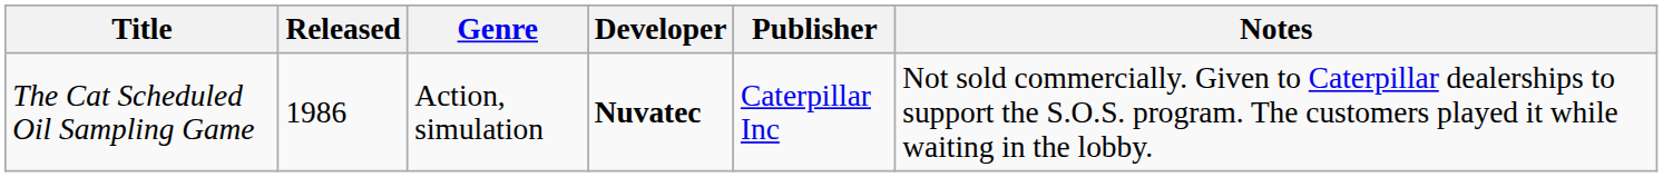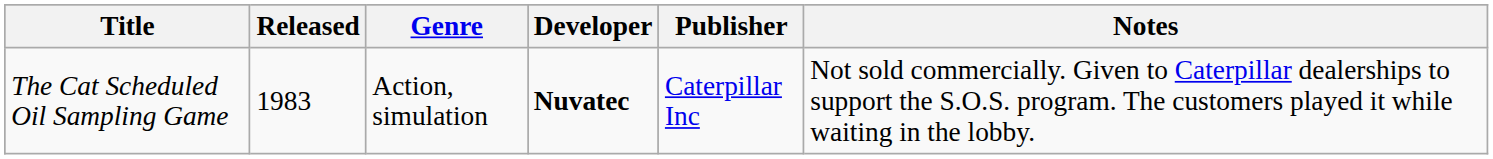 <table class="wikitable sortable plainrowheaders" style="text-align:left;">
 <tr>
 <th>Title</th>
 <th>Released</th>
 <th><a href='#'>Genre</a></th>
 <th>Developer</th>
 <th>Publisher</th>
 <th>Notes</th>
 </tr>
 <tr>
 <td><em>The Cat Scheduled Oil Sampling Game</em></td>
-<td>1986</td>
+<td>1983</td>
 <td>Action, simulation</td>
 <td><strong>Nuvatec</strong></td>
 <td><a href='#'>Caterpillar Inc</a></td>
 <td>Not sold commercially. Given to <a href='#'>Caterpillar</a> dealerships to support the S.O.S. program. The customers played it while waiting in the lobby.</td>
 </tr>
 </table>
